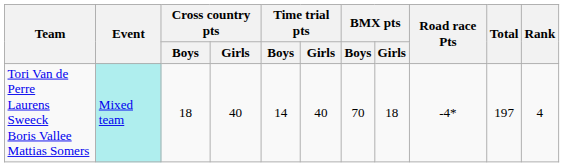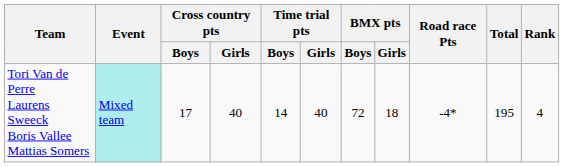 <table class="wikitable" border="1" style="font-size:90%">
 <tr>
 <th rowspan=2>Team</th>
 <th rowspan=2>Event</th>
 <th colspan=2>Cross country pts</th>
 <th colspan=2>Time trial pts</th>
 <th colspan=2>BMX pts</th>
 <th rowspan=2>Road race Pts</th>
 <th rowspan=2>Total</th>
 <th rowspan=2>Rank</th>
 </tr>
 <tr>
 <th>Boys</th>
 <th>Girls</th>
 <th>Boys</th>
 <th>Girls</th>
 <th>Boys</th>
 <th>Girls</th>
 </tr>
 <tr>
 <td><a href='#'>Tori Van de Perre</a><br><a href='#'>Laurens Sweeck</a><br><a href='#'>Boris Vallee</a><br><a href='#'>Mattias Somers</a></td>
 <td style="background: paleturquoise;"><a href='#'>Mixed team</a></td>
-<td align=center>18</td>
+<td align=center>17</td>
 <td align=center>40</td>
 <td align=center>14</td>
 <td align=center>40</td>
-<td align=center>70</td>
+<td align=center>72</td>
 <td align=center>18</td>
 <td align=center>-4*</td>
-<td align=center>197</td>
+<td align=center>195</td>
 <td align=center>4</td>
 </tr>
 </table>
